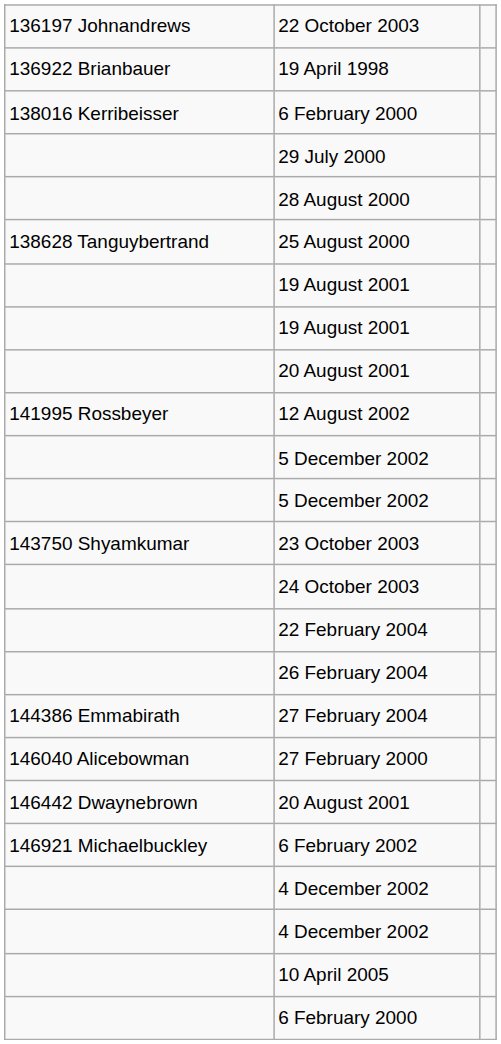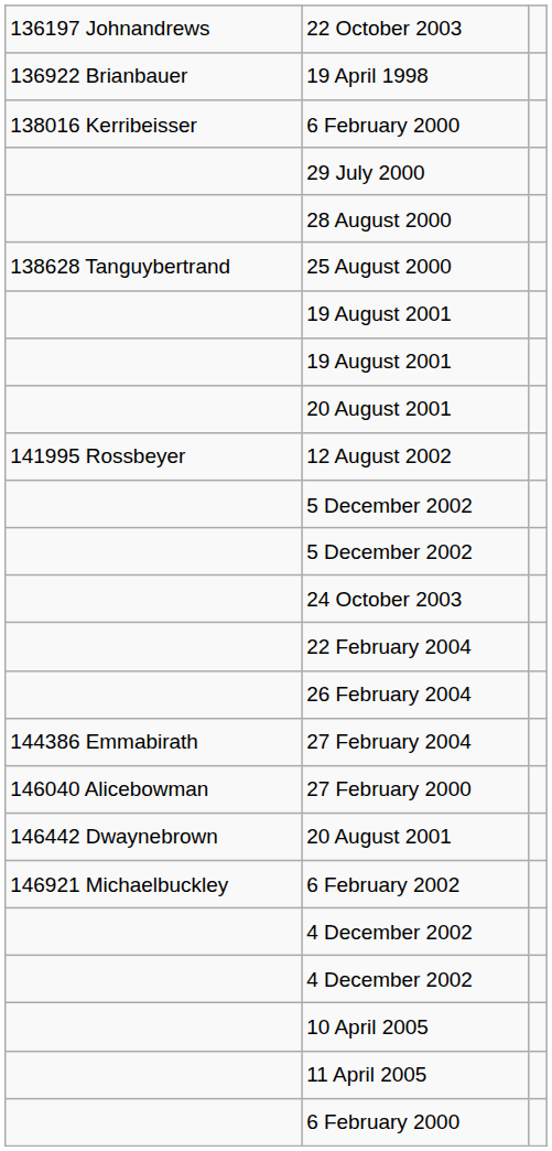 <table class="wikitable" style="font-size: 80%; float: left; width: 26em; margin-right: 1em; height: 700px">
 <tr>
 <td>136197 Johnandrews</td>
 <td>22 October 2003</td>
 <td></td>
 </tr>
 <tr>
 <td>136922 Brianbauer</td>
 <td>19 April 1998</td>
 <td></td>
 </tr>
 <tr>
 <td>138016 Kerribeisser</td>
 <td>6 February 2000</td>
 <td></td>
 </tr>
 <tr>
 <td></td>
 <td>29 July 2000</td>
 <td> </td>
 </tr>
 <tr>
 <td></td>
 <td>28 August 2000</td>
 <td></td>
 </tr>
 <tr>
 <td>138628 Tanguybertrand</td>
 <td>25 August 2000</td>
 <td></td>
 </tr>
 <tr>
 <td><strong></strong></td>
 <td>19 August 2001</td>
 <td></td>
 </tr>
 <tr>
 <td></td>
 <td>19 August 2001</td>
 <td></td>
 </tr>
 <tr>
 <td></td>
 <td>20 August 2001</td>
 <td></td>
 </tr>
 <tr>
 <td>141995 Rossbeyer</td>
 <td>12 August 2002</td>
 <td></td>
 </tr>
 <tr>
 <td></td>
 <td>5 December 2002</td>
 <td></td>
 </tr>
 <tr>
 <td></td>
 <td>5 December 2002</td>
 <td></td>
 </tr>
 <tr>
-<td>143750 Shyamkumar</td>
-<td>23 October 2003</td>
-<td></td>
-</tr>
-<tr>
 <td></td>
 <td>24 October 2003</td>
 <td></td>
 </tr>
 <tr>
 <td></td>
 <td>22 February 2004</td>
 <td></td>
 </tr>
 <tr>
 <td></td>
 <td>26 February 2004</td>
 <td></td>
 </tr>
 <tr>
 <td>144386 Emmabirath</td>
 <td>27 February 2004</td>
 <td></td>
 </tr>
 <tr>
 <td>146040 Alicebowman</td>
 <td>27 February 2000</td>
 <td></td>
 </tr>
 <tr>
 <td>146442 Dwaynebrown</td>
 <td>20 August 2001</td>
 <td></td>
 </tr>
 <tr>
 <td>146921 Michaelbuckley</td>
 <td>6 February 2002</td>
 <td></td>
 </tr>
 <tr>
 <td></td>
 <td>4 December 2002</td>
 <td></td>
 </tr>
 <tr>
 <td></td>
 <td>4 December 2002</td>
 <td></td>
 </tr>
 <tr>
 <td></td>
 <td>10 April 2005</td>
 <td></td>
 </tr>
 <tr>
+<td></td>
+<td>11 April 2005</td>
+<td></td>
+</tr>
+<tr>
 <td><strong></strong></td>
 <td>6 February 2000</td>
 <td></td>
 </tr>
 </table>
